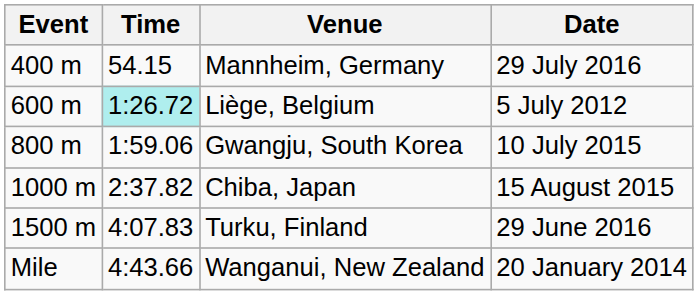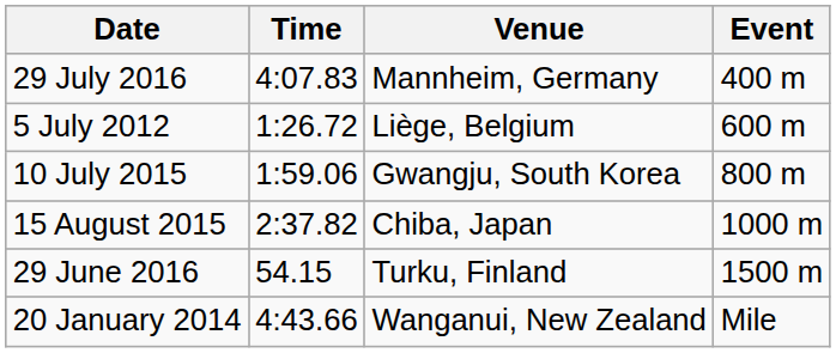 <table class="wikitable">
 <tr>
-<th>Event</th>
+<th>Date</th>
 <th>Time</th>
 <th>Venue</th>
-<th>Date</th>
+<th>Event</th>
 </tr>
 <tr>
+<td>29 July 2016</td>
+<td>4:07.83</td>
+<td>Mannheim, Germany</td>
 <td>400 m</td>
-<td>54.15</td>
-<td>Mannheim, Germany</td>
-<td>29 July 2016</td>
 </tr>
 <tr>
+<td>5 July 2012</td>
+<td>1:26.72</td>
+<td>Liège, Belgium</td>
 <td>600 m</td>
-<td style="background: paleturquoise;">1:26.72</td>
-<td>Liège, Belgium</td>
-<td>5 July 2012</td>
 </tr>
 <tr>
-<td>800 m</td>
+<td>10 July 2015</td>
 <td>1:59.06</td>
 <td>Gwangju, South Korea</td>
-<td>10 July 2015</td>
+<td>800 m</td>
 </tr>
 <tr>
-<td>1000 m</td>
+<td>15 August 2015</td>
 <td>2:37.82</td>
 <td>Chiba, Japan</td>
-<td>15 August 2015</td>
+<td>1000 m</td>
 </tr>
 <tr>
+<td>29 June 2016</td>
+<td>54.15</td>
+<td>Turku, Finland</td>
 <td>1500 m</td>
-<td>4:07.83</td>
-<td>Turku, Finland</td>
-<td>29 June 2016</td>
 </tr>
 <tr>
-<td>Mile</td>
+<td>20 January 2014</td>
 <td>4:43.66</td>
 <td>Wanganui, New Zealand</td>
-<td>20 January 2014</td>
+<td>Mile</td>
 </tr>
 </table>
